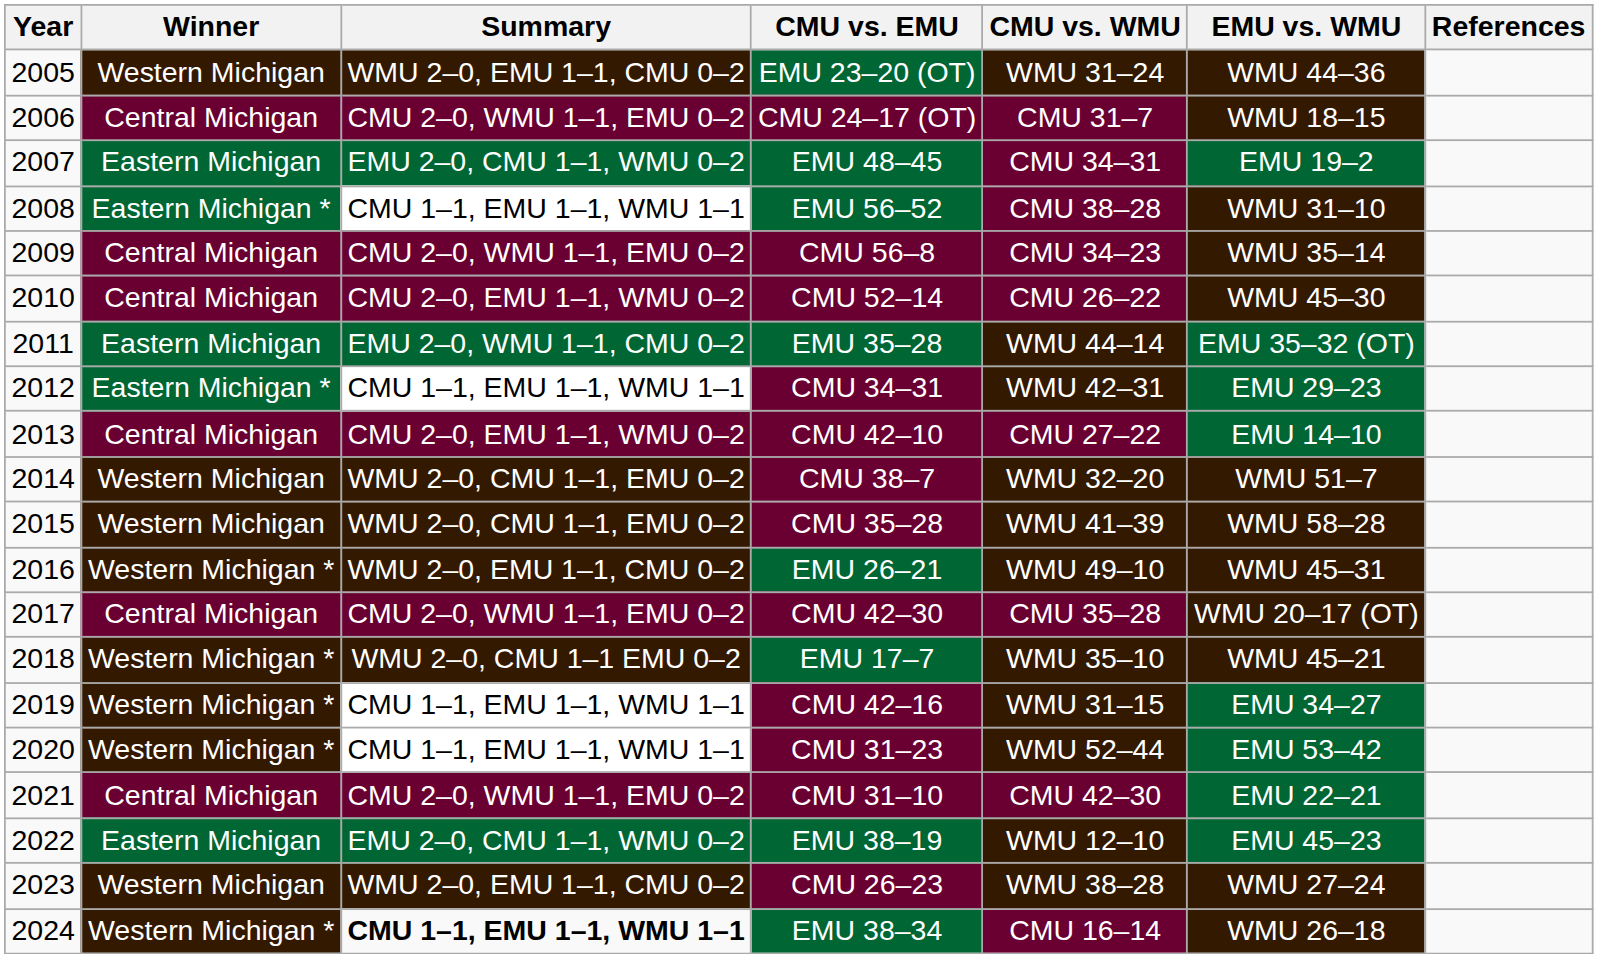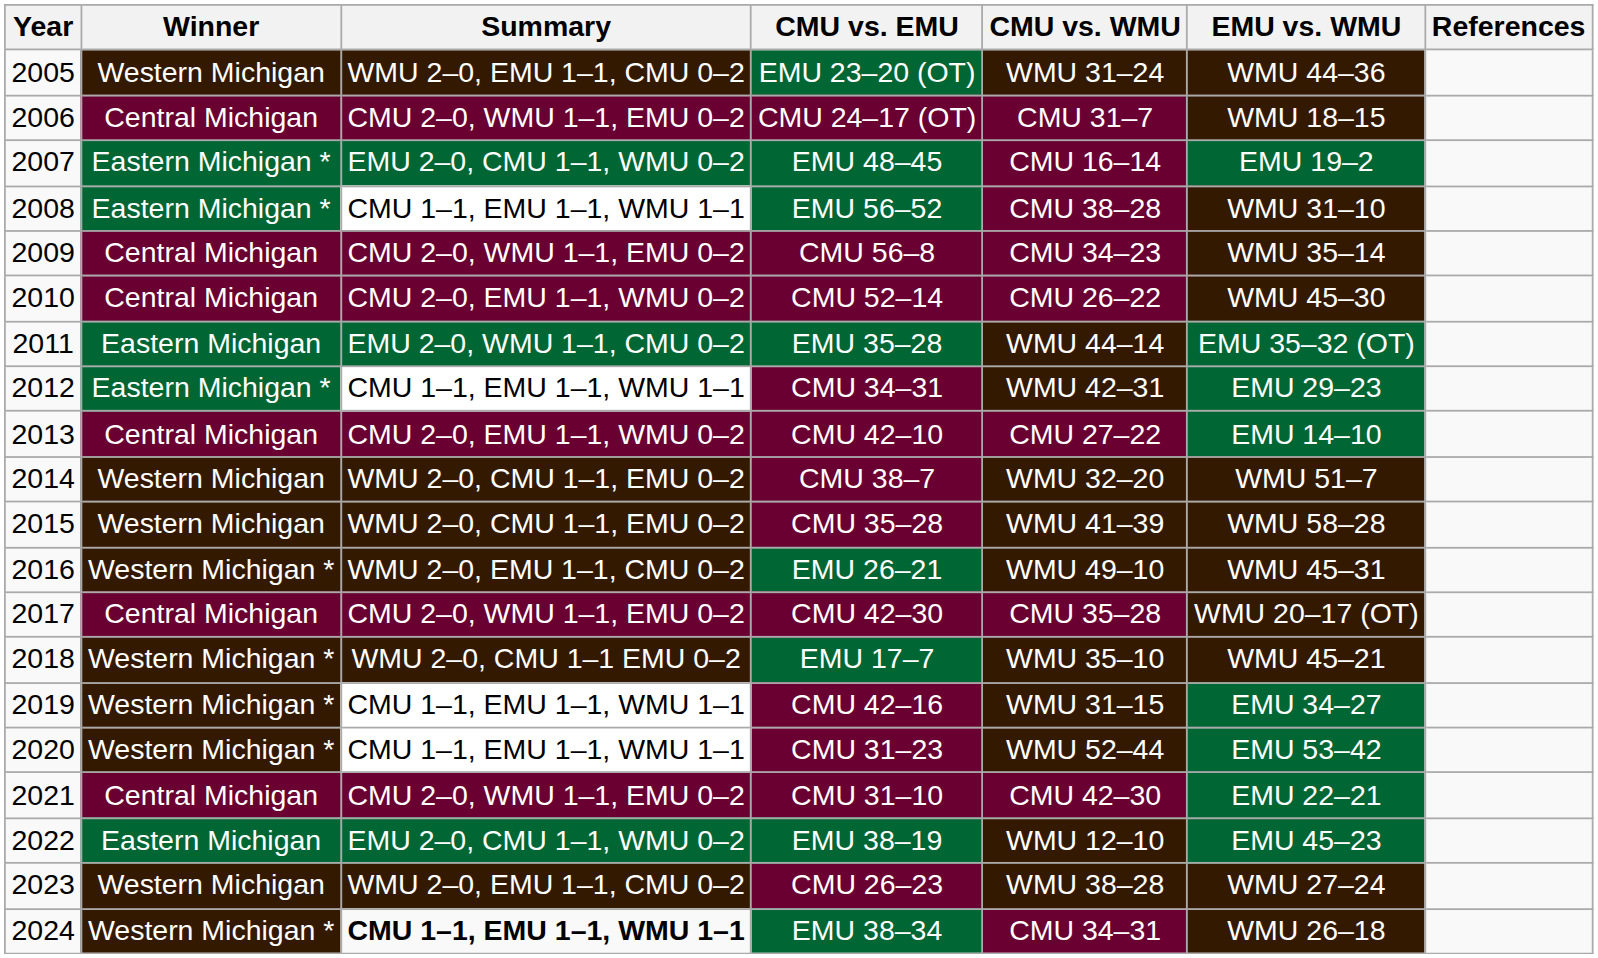 <table class="wikitable" style="text-align:center">
 <tr>
 <th>Year</th>
 <th>Winner</th>
 <th>Summary</th>
 <th>CMU vs. EMU</th>
 <th>CMU vs. WMU</th>
 <th>EMU vs. WMU</th>
 <th>References</th>
 </tr>
 <tr>
 <td>2005</td>
 <td style="background:#331900; color:white">Western Michigan</td>
 <td style="background:#331900; color:white">WMU 2–0, EMU 1–1, CMU 0–2</td>
 <td style="background:#006633; color:white">EMU 23–20 (OT)</td>
 <td style="background:#331900; color:white">WMU 31–24</td>
 <td style="background:#331900; color:white">WMU 44–36</td>
 <td></td>
 </tr>
 <tr>
 <td>2006</td>
 <td style="background:#6a0032; color:white">Central Michigan</td>
 <td style="background:#6a0032; color:white">CMU 2–0, WMU 1–1, EMU 0–2</td>
 <td style="background:#6a0032; color:white">CMU 24–17 (OT)</td>
 <td style="background:#6a0032; color:white">CMU 31–7</td>
 <td style="background:#331900; color:white">WMU 18–15</td>
 <td></td>
 </tr>
 <tr>
 <td>2007</td>
-<td style="background:#006633; color:white">Eastern Michigan</td>
+<td style="background:#006633; color:white">Eastern Michigan *</td>
 <td style="background:#006633; color:white">EMU 2–0, CMU 1–1, WMU 0–2</td>
 <td style="background:#006633; color:white">EMU 48–45</td>
-<td style="background:#6a0032; color:white">CMU 34–31</td>
+<td style="background:#6a0032; color:white">CMU 16–14</td>
 <td style="background:#006633; color:white">EMU 19–2</td>
 <td></td>
 </tr>
 <tr>
 <td>2008</td>
 <td style="background:#006633; color:white">Eastern Michigan *</td>
 <td style="background:white">CMU 1–1, EMU 1–1, WMU 1–1</td>
 <td style="background:#006633; color:white">EMU 56–52</td>
 <td style="background:#6a0032; color:white">CMU 38–28</td>
 <td style="background:#331900;color:white">WMU 31–10</td>
 <td></td>
 </tr>
 <tr>
 <td>2009</td>
 <td style="background:#6a0032; color:white">Central Michigan</td>
 <td style="background:#6a0032; color:white">CMU 2–0, WMU 1–1, EMU 0–2</td>
 <td style="background:#6a0032; color:white">CMU 56–8</td>
 <td style="background:#6a0032; color:white">CMU 34–23</td>
 <td style="background:#331900; color:white">WMU 35–14</td>
 <td></td>
 </tr>
 <tr>
 <td>2010</td>
 <td style="background:#6a0032; color:white">Central Michigan</td>
 <td style="background:#6a0032; color:white">CMU 2–0, EMU 1–1, WMU 0–2</td>
 <td style="background:#6a0032; color:white">CMU 52–14</td>
 <td style="background:#6a0032; color:white">CMU 26–22</td>
 <td style="background:#331900; color:white">WMU 45–30</td>
 <td></td>
 </tr>
 <tr>
 <td>2011</td>
 <td style="background:#006633; color:white">Eastern Michigan</td>
 <td style="background:#006633; color:white">EMU 2–0, WMU 1–1, CMU 0–2</td>
 <td style="background:#006633; color:white">EMU 35–28</td>
 <td style="background:#331900; color:white">WMU 44–14</td>
 <td style="background:#006633; color:white">EMU 35–32 (OT)</td>
 <td></td>
 </tr>
 <tr>
 <td>2012</td>
 <td style="background:#006633; color:white">Eastern Michigan *</td>
 <td style="background:white">CMU 1–1, EMU 1–1, WMU 1–1</td>
 <td style="background:#6a0032; color:white">CMU 34–31</td>
 <td style="background:#331900; color:white">WMU 42–31</td>
 <td style="background:#006633; color:white">EMU 29–23</td>
 <td></td>
 </tr>
 <tr>
 <td>2013</td>
 <td style="background:#6a0032; color:white">Central Michigan</td>
 <td style="background:#6a0032; color:white">CMU 2–0, EMU 1–1, WMU 0–2</td>
 <td style="background:#6a0032; color:white">CMU 42–10</td>
 <td style="background:#6a0032; color:white">CMU 27–22</td>
 <td style="background:#006633; color:white">EMU 14–10</td>
 <td></td>
 </tr>
 <tr>
 <td>2014</td>
 <td style="background:#331900; color:white">Western Michigan</td>
 <td style="background:#331900; color:white">WMU 2–0, CMU 1–1, EMU 0–2</td>
 <td style="background:#6a0032; color:white">CMU 38–7</td>
 <td style="background:#331900; color:white">WMU 32–20</td>
 <td style="background:#331900; color:white">WMU 51–7</td>
 <td></td>
 </tr>
 <tr>
 <td>2015</td>
 <td style="background:#331900; color:white">Western Michigan</td>
 <td style="background:#331900; color:white">WMU 2–0, CMU 1–1, EMU 0–2</td>
 <td style="background:#6a0032; color:white">CMU 35–28</td>
 <td style="background:#331900; color:white">WMU 41–39</td>
 <td style="background:#331900; color:white">WMU 58–28</td>
 <td></td>
 </tr>
 <tr>
 <td>2016</td>
 <td style="background:#331900; color:white">Western Michigan *</td>
 <td style="background:#331900; color:white">WMU 2–0, EMU 1–1, CMU 0–2</td>
 <td style="background:#006633; color:white">EMU 26–21</td>
 <td style="background:#331900; color:white">WMU 49–10</td>
 <td style="background:#331900; color:white">WMU 45–31</td>
 <td></td>
 </tr>
 <tr>
 <td>2017</td>
 <td style="background:#6a0032; color:white">Central Michigan</td>
 <td style="background:#6a0032; color:white">CMU 2–0, WMU 1–1, EMU 0–2</td>
 <td style="background:#6a0032; color:white">CMU 42–30</td>
 <td style="background:#6a0032; color:white">CMU 35–28</td>
 <td style="background:#331900; color:white">WMU 20–17 (OT)</td>
 <td></td>
 </tr>
 <tr>
 <td>2018</td>
 <td style="background:#331900; color:white">Western Michigan *</td>
 <td style="background:#331900; color:white">WMU 2–0, CMU 1–1 EMU 0–2</td>
 <td style="background:#006633; color:white">EMU 17–7</td>
 <td style="background:#331900; color:white">WMU 35–10</td>
 <td style="background:#331900; color:white">WMU 45–21</td>
 <td></td>
 </tr>
 <tr>
 <td>2019</td>
 <td style="background:#331900; color:white">Western Michigan *</td>
 <td style="background:white">CMU 1–1, EMU 1–1, WMU 1–1</td>
 <td style="background:#6a0032; color:white">CMU 42–16</td>
 <td style="background:#331900; color:white">WMU 31–15</td>
 <td style="background:#006633; color:white">EMU 34–27</td>
 <td></td>
 </tr>
 <tr>
 <td>2020</td>
 <td style="background:#331900; color:white">Western Michigan *</td>
 <td style="background:white">CMU 1–1, EMU 1–1, WMU 1–1</td>
 <td style="background:#6a0032; color:white">CMU 31–23</td>
 <td style="background:#331900;  color:white">WMU 52–44</td>
 <td style="background:#006633; color:white">EMU 53–42</td>
 <td></td>
 </tr>
 <tr>
 <td>2021</td>
 <td style="background:#6a0032; color:white">Central Michigan</td>
 <td style="background:#6a0032; color:white">CMU 2–0, WMU 1–1, EMU 0–2</td>
 <td style="background:#6a0032; color:white">CMU 31–10</td>
 <td style="background:#6a0032; color:white">CMU 42–30</td>
 <td style="background:#006633; color:white">EMU 22–21</td>
 <td></td>
 </tr>
 <tr>
 <td>2022</td>
 <td style="background:#006633; color:white">Eastern Michigan</td>
 <td style="background:#006633; color:white">EMU 2–0, CMU 1–1, WMU 0–2</td>
 <td style="background:#006633; color:white">EMU 38–19</td>
 <td style="background:#331900; color:white">WMU 12–10</td>
 <td style="background:#006633; color:white">EMU 45–23</td>
 <td></td>
 </tr>
 <tr>
 <td>2023</td>
 <td style="background:#331900; color:white">Western Michigan</td>
 <td style="background:#331900; color:white">WMU 2–0, EMU 1–1, CMU 0–2</td>
 <td style="background:#6a0032; color:white">CMU 26–23</td>
 <td style="background:#331900; color:white">WMU 38–28</td>
 <td style="background:#331900; color:white">WMU 27–24</td>
 <td></td>
 </tr>
 <tr>
 <td>2024</td>
 <td style="background:#331900; color:white">Western Michigan *</td>
 <td><strong>CMU 1–1, EMU 1–1, WMU 1–1</strong></td>
 <td style="background:#006633; color:white">EMU 38–34</td>
-<td style="background:#6a0032; color:white">CMU 16–14</td>
+<td style="background:#6a0032; color:white">CMU 34–31</td>
 <td style="background:#331900; color:white">WMU 26–18</td>
 <td></td>
 </tr>
 </table>
